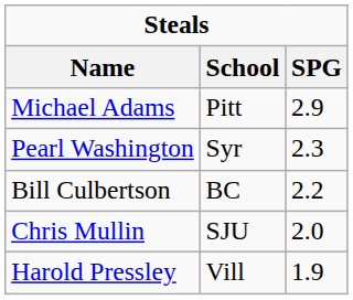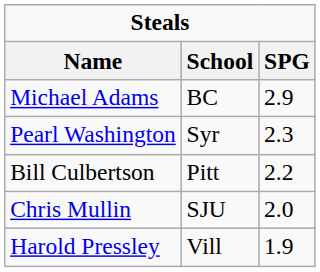 <table class="wikitable">
 <tr>
 <td colspan=3 style="text-align:center;"><strong>Steals</strong></td>
 </tr>
 <tr>
 <th>Name</th>
 <th>School</th>
 <th>SPG</th>
 </tr>
 <tr>
 <td><a href='#'>Michael Adams</a></td>
-<td>Pitt</td>
+<td>BC</td>
 <td>2.9</td>
 </tr>
 <tr>
 <td><a href='#'>Pearl Washington</a></td>
 <td>Syr</td>
 <td>2.3</td>
 </tr>
 <tr>
 <td>Bill Culbertson</td>
-<td>BC</td>
+<td>Pitt</td>
 <td>2.2</td>
 </tr>
 <tr>
 <td><a href='#'>Chris Mullin</a></td>
 <td>SJU</td>
 <td>2.0</td>
 </tr>
 <tr>
 <td><a href='#'>Harold Pressley</a></td>
 <td>Vill</td>
 <td>1.9</td>
 </tr>
 </table>
